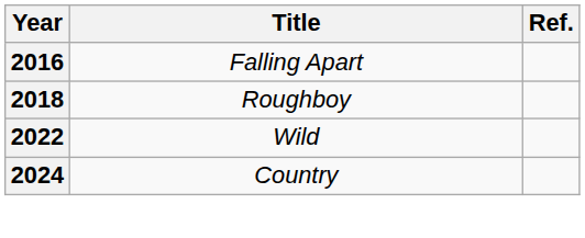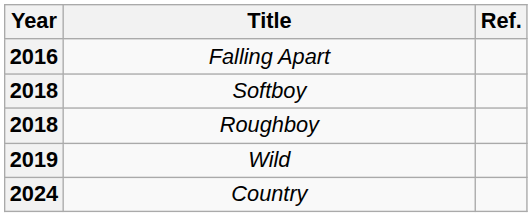 <table class="wikitable plainrowheaders" style="text-align:center;">
 <tr>
 <th scope="col" style="width:1.5em;">Year</th>
 <th scope="col" style="width:18.5em;">Title</th>
 <th>Ref.</th>
 </tr>
 <tr>
 <th scope="row">2016</th>
 <td><em>Falling Apart</em></td>
 <td></td>
 </tr>
 <tr>
 <th scope="row">2018</th>
+<td><em>Softboy</em></td>
+<td></td>
+</tr>
+<tr>
+<th scope="row">2018</th>
 <td><em>Roughboy</em></td>
 <td></td>
 </tr>
 <tr>
-<th scope="row">2022</th>
+<th scope="row">2019</th>
 <td><em>Wild</em></td>
 <td></td>
 </tr>
 <tr>
 <th scope="row">2024</th>
 <td><em>Country</em></td>
 <td></td>
 </tr>
 </table>
